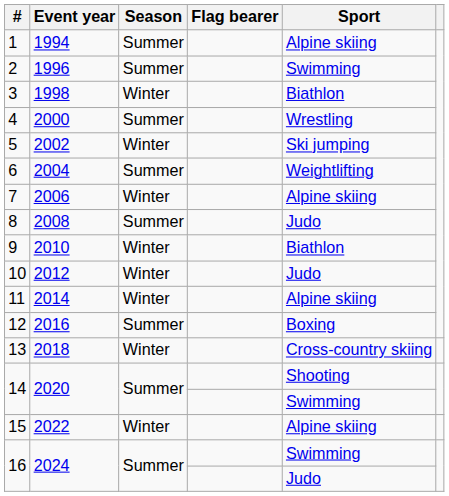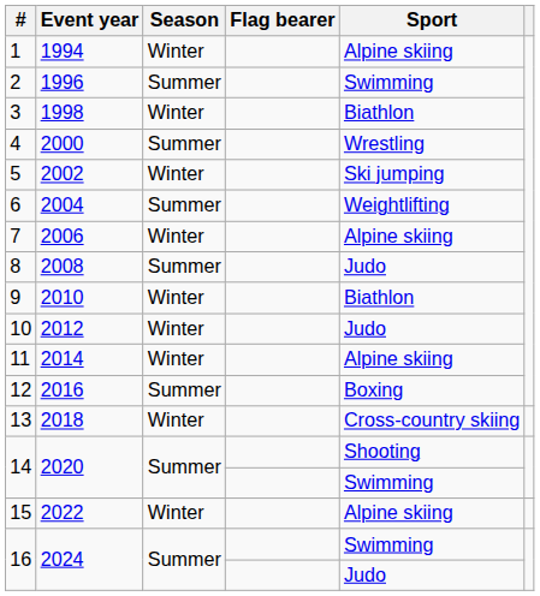 <table class="wikitable sortable">
 <tr>
 <th>#</th>
 <th>Event year</th>
 <th>Season</th>
 <th>Flag bearer</th>
 <th>Sport</th>
 <th></th>
 </tr>
 <tr>
 <td>1</td>
 <td><a href='#'>1994</a></td>
-<td>Summer</td>
+<td>Winter</td>
 <td></td>
 <td><a href='#'>Alpine skiing</a></td>
 <td rowspan="12"></td>
 </tr>
 <tr>
 <td>2</td>
 <td><a href='#'>1996</a></td>
 <td>Summer</td>
 <td></td>
 <td><a href='#'>Swimming</a></td>
 </tr>
 <tr>
 <td>3</td>
 <td><a href='#'>1998</a></td>
 <td>Winter</td>
 <td></td>
 <td><a href='#'>Biathlon</a></td>
 </tr>
 <tr>
 <td>4</td>
 <td><a href='#'>2000</a></td>
 <td>Summer</td>
 <td></td>
 <td><a href='#'>Wrestling</a></td>
 </tr>
 <tr>
 <td>5</td>
 <td><a href='#'>2002</a></td>
 <td>Winter</td>
 <td></td>
 <td><a href='#'>Ski jumping</a></td>
 </tr>
 <tr>
 <td>6</td>
 <td><a href='#'>2004</a></td>
 <td>Summer</td>
 <td></td>
 <td><a href='#'>Weightlifting</a></td>
 </tr>
 <tr>
 <td>7</td>
 <td><a href='#'>2006</a></td>
 <td>Winter</td>
 <td></td>
 <td><a href='#'>Alpine skiing</a></td>
 </tr>
 <tr>
 <td>8</td>
 <td><a href='#'>2008</a></td>
 <td>Summer</td>
 <td></td>
 <td><a href='#'>Judo</a></td>
 </tr>
 <tr>
 <td>9</td>
 <td><a href='#'>2010</a></td>
 <td>Winter</td>
 <td></td>
 <td><a href='#'>Biathlon</a></td>
 </tr>
 <tr>
 <td>10</td>
 <td><a href='#'>2012</a></td>
 <td>Winter</td>
 <td></td>
 <td><a href='#'>Judo</a></td>
 </tr>
 <tr>
 <td>11</td>
 <td><a href='#'>2014</a></td>
 <td>Winter</td>
 <td></td>
 <td><a href='#'>Alpine skiing</a></td>
 </tr>
 <tr>
 <td>12</td>
 <td><a href='#'>2016</a></td>
 <td>Summer</td>
 <td></td>
 <td><a href='#'>Boxing</a></td>
 </tr>
 <tr>
 <td>13</td>
 <td><a href='#'>2018</a></td>
 <td>Winter</td>
 <td></td>
 <td><a href='#'>Cross-country skiing</a></td>
 <td></td>
 </tr>
 <tr>
 <td rowspan="2">14</td>
 <td rowspan="2"><a href='#'>2020</a></td>
 <td rowspan="2">Summer</td>
 <td></td>
 <td><a href='#'>Shooting</a></td>
 <td rowspan="2"></td>
 </tr>
 <tr>
 <td></td>
 <td><a href='#'>Swimming</a></td>
 </tr>
 <tr>
 <td>15</td>
 <td><a href='#'>2022</a></td>
 <td>Winter</td>
 <td></td>
 <td><a href='#'>Alpine skiing</a></td>
 <td></td>
 </tr>
 <tr>
 <td rowspan=2>16</td>
 <td rowspan=2><a href='#'>2024</a></td>
 <td rowspan=2>Summer</td>
 <td></td>
 <td><a href='#'>Swimming</a></td>
 <td rowspan=2></td>
 </tr>
 <tr>
 <td></td>
 <td><a href='#'>Judo</a></td>
 </tr>
 </table>
